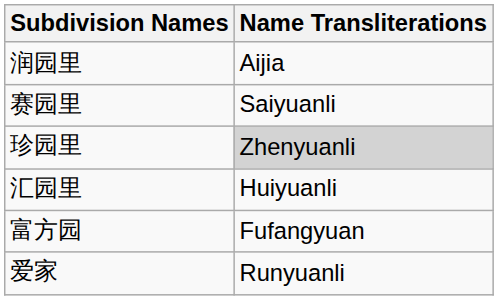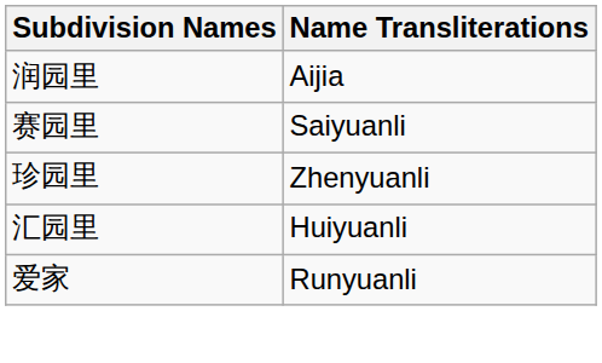 <table class="wikitable sortable">
 <tr>
 <th>Subdivision Names</th>
 <th>Name Transliterations</th>
 </tr>
 <tr>
 <td>润园里</td>
 <td>Aijia</td>
 </tr>
 <tr>
 <td>赛园里</td>
 <td>Saiyuanli</td>
 </tr>
 <tr>
 <td>珍园里</td>
-<td style="background: lightgrey;">Zhenyuanli</td>
+<td>Zhenyuanli</td>
 </tr>
 <tr>
 <td>汇园里</td>
 <td>Huiyuanli</td>
 </tr>
 <tr>
-<td>富方园</td>
-<td>Fufangyuan</td>
-</tr>
-<tr>
 <td>爱家</td>
 <td>Runyuanli</td>
 </tr>
 </table>
